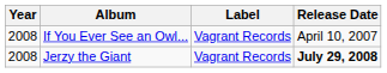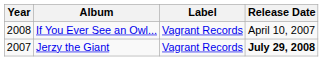 <table class="wikitable">
 <tr>
 <th>Year</th>
 <th>Album</th>
 <th>Label</th>
 <th>Release Date</th>
 </tr>
 <tr>
 <td>2008</td>
 <td><a href='#'>If You Ever See an Owl...</a></td>
 <td><a href='#'>Vagrant Records</a></td>
 <td>April 10, 2007</td>
 </tr>
 <tr>
-<td>2008</td>
+<td>2007</td>
 <td><a href='#'>Jerzy the Giant</a></td>
 <td><a href='#'>Vagrant Records</a></td>
 <td><strong>July 29, 2008</strong></td>
 </tr>
 </table>
